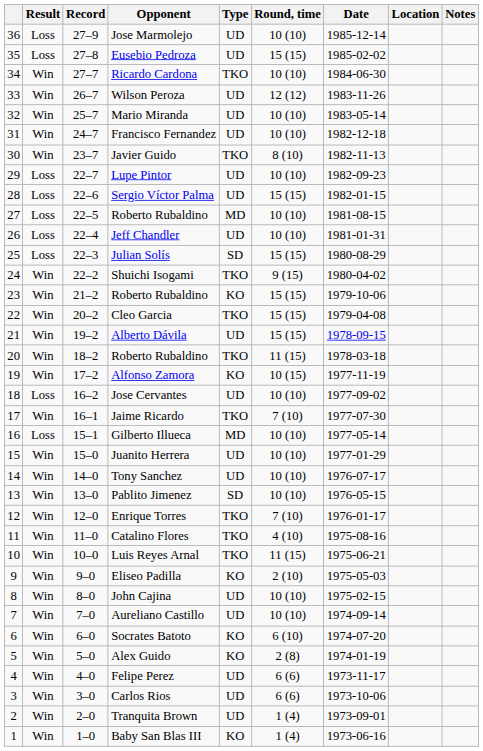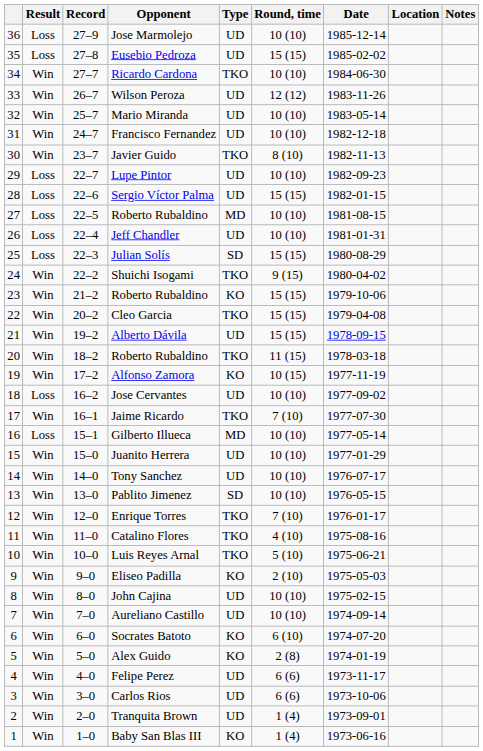 <table class=wikitable style=text-align:center>
 <tr>
 <th></th>
 <th>Result</th>
 <th>Record</th>
 <th>Opponent</th>
 <th>Type</th>
 <th>Round, time</th>
 <th>Date</th>
 <th>Location</th>
 <th>Notes</th>
 </tr>
 <tr>
 <td>36</td>
 <td>Loss</td>
 <td>27–9</td>
 <td align=left>Jose Marmolejo</td>
 <td>UD</td>
 <td>10 (10)</td>
 <td>1985-12-14</td>
 <td align=left></td>
 <td align=left></td>
 </tr>
 <tr>
 <td>35</td>
 <td>Loss</td>
 <td>27–8</td>
 <td align=left><a href='#'>Eusebio Pedroza</a></td>
 <td>UD</td>
 <td>15 (15)</td>
 <td>1985-02-02</td>
 <td align=left></td>
 <td align=left></td>
 </tr>
 <tr>
 <td>34</td>
 <td>Win</td>
 <td>27–7</td>
 <td align=left><a href='#'>Ricardo Cardona</a></td>
 <td>TKO</td>
 <td>10 (10)</td>
 <td>1984-06-30</td>
 <td align=left></td>
 <td align=left></td>
 </tr>
 <tr>
 <td>33</td>
 <td>Win</td>
 <td>26–7</td>
 <td align=left>Wilson Peroza</td>
 <td>UD</td>
 <td>12 (12)</td>
 <td>1983-11-26</td>
 <td align=left></td>
 <td align=left></td>
 </tr>
 <tr>
 <td>32</td>
 <td>Win</td>
 <td>25–7</td>
 <td align=left>Mario Miranda</td>
 <td>UD</td>
 <td>10 (10)</td>
 <td>1983-05-14</td>
 <td align=left></td>
 <td align=left></td>
 </tr>
 <tr>
 <td>31</td>
 <td>Win</td>
 <td>24–7</td>
 <td align=left>Francisco Fernandez</td>
 <td>UD</td>
 <td>10 (10)</td>
 <td>1982-12-18</td>
 <td align=left></td>
 <td align=left></td>
 </tr>
 <tr>
 <td>30</td>
 <td>Win</td>
 <td>23–7</td>
 <td align=left>Javier Guido</td>
 <td>TKO</td>
 <td>8 (10)</td>
 <td>1982-11-13</td>
 <td align=left></td>
 <td align=left></td>
 </tr>
 <tr>
 <td>29</td>
 <td>Loss</td>
 <td>22–7</td>
 <td align=left><a href='#'>Lupe Pintor</a></td>
 <td>UD</td>
 <td>10 (10)</td>
 <td>1982-09-23</td>
 <td align=left></td>
 <td align=left></td>
 </tr>
 <tr>
 <td>28</td>
 <td>Loss</td>
 <td>22–6</td>
 <td align=left><a href='#'>Sergio Víctor Palma</a></td>
 <td>UD</td>
 <td>15 (15)</td>
 <td>1982-01-15</td>
 <td align=left></td>
 <td align=left></td>
 </tr>
 <tr>
 <td>27</td>
 <td>Loss</td>
 <td>22–5</td>
 <td align=left>Roberto Rubaldino</td>
 <td>MD</td>
 <td>10 (10)</td>
 <td>1981-08-15</td>
 <td align=left></td>
 <td align=left></td>
 </tr>
 <tr>
 <td>26</td>
 <td>Loss</td>
 <td>22–4</td>
 <td align=left><a href='#'>Jeff Chandler</a></td>
 <td>UD</td>
 <td>10 (10)</td>
 <td>1981-01-31</td>
 <td align=left></td>
 <td align=left></td>
 </tr>
 <tr>
 <td>25</td>
 <td>Loss</td>
 <td>22–3</td>
 <td align=left><a href='#'>Julian Solís</a></td>
 <td>SD</td>
 <td>15 (15)</td>
 <td>1980-08-29</td>
 <td align=left></td>
 <td align=left></td>
 </tr>
 <tr>
 <td>24</td>
 <td>Win</td>
 <td>22–2</td>
 <td align=left>Shuichi Isogami</td>
 <td>TKO</td>
 <td>9 (15)</td>
 <td>1980-04-02</td>
 <td align=left></td>
 <td align=left></td>
 </tr>
 <tr>
 <td>23</td>
 <td>Win</td>
 <td>21–2</td>
 <td align=left>Roberto Rubaldino</td>
 <td>KO</td>
 <td>15 (15)</td>
 <td>1979-10-06</td>
 <td align=left></td>
 <td align=left></td>
 </tr>
 <tr>
 <td>22</td>
 <td>Win</td>
 <td>20–2</td>
 <td align=left>Cleo Garcia</td>
 <td>TKO</td>
 <td>15 (15)</td>
 <td>1979-04-08</td>
 <td align=left></td>
 <td align=left></td>
 </tr>
 <tr>
 <td>21</td>
 <td>Win</td>
 <td>19–2</td>
 <td align=left><a href='#'>Alberto Dávila</a></td>
 <td>UD</td>
 <td>15 (15)</td>
 <td><a href='#'>1978-09-15</a></td>
 <td align=left></td>
 <td align=left></td>
 </tr>
 <tr>
 <td>20</td>
 <td>Win</td>
 <td>18–2</td>
 <td align=left>Roberto Rubaldino</td>
 <td>TKO</td>
 <td>11 (15)</td>
 <td>1978-03-18</td>
 <td align=left></td>
 <td align=left></td>
 </tr>
 <tr>
 <td>19</td>
 <td>Win</td>
 <td>17–2</td>
 <td align=left><a href='#'>Alfonso Zamora</a></td>
 <td>KO</td>
 <td>10 (15)</td>
 <td>1977-11-19</td>
 <td align=left></td>
 <td align=left></td>
 </tr>
 <tr>
 <td>18</td>
 <td>Loss</td>
 <td>16–2</td>
 <td align=left>Jose Cervantes</td>
 <td>UD</td>
 <td>10 (10)</td>
 <td>1977-09-02</td>
 <td align=left></td>
 <td align=left></td>
 </tr>
 <tr>
 <td>17</td>
 <td>Win</td>
 <td>16–1</td>
 <td align=left>Jaime Ricardo</td>
 <td>TKO</td>
 <td>7 (10)</td>
 <td>1977-07-30</td>
 <td align=left></td>
 <td align=left></td>
 </tr>
 <tr>
 <td>16</td>
 <td>Loss</td>
 <td>15–1</td>
 <td align=left>Gilberto Illueca</td>
 <td>MD</td>
 <td>10 (10)</td>
 <td>1977-05-14</td>
 <td align=left></td>
 <td align=left></td>
 </tr>
 <tr>
 <td>15</td>
 <td>Win</td>
 <td>15–0</td>
 <td align=left>Juanito Herrera</td>
 <td>UD</td>
 <td>10 (10)</td>
 <td>1977-01-29</td>
 <td align=left></td>
 <td align=left></td>
 </tr>
 <tr>
 <td>14</td>
 <td>Win</td>
 <td>14–0</td>
 <td align=left>Tony Sanchez</td>
 <td>UD</td>
 <td>10 (10)</td>
 <td>1976-07-17</td>
 <td align=left></td>
 <td align=left></td>
 </tr>
 <tr>
 <td>13</td>
 <td>Win</td>
 <td>13–0</td>
 <td align=left>Pablito Jimenez</td>
 <td>SD</td>
 <td>10 (10)</td>
 <td>1976-05-15</td>
 <td align=left></td>
 <td align=left></td>
 </tr>
 <tr>
 <td>12</td>
 <td>Win</td>
 <td>12–0</td>
 <td align=left>Enrique Torres</td>
 <td>TKO</td>
 <td>7 (10)</td>
 <td>1976-01-17</td>
 <td align=left></td>
 <td align=left></td>
 </tr>
 <tr>
 <td>11</td>
 <td>Win</td>
 <td>11–0</td>
 <td align=left>Catalino Flores</td>
 <td>TKO</td>
 <td>4 (10)</td>
 <td>1975-08-16</td>
 <td align=left></td>
 <td align=left></td>
 </tr>
 <tr>
 <td>10</td>
 <td>Win</td>
 <td>10–0</td>
 <td align=left>Luis Reyes Arnal</td>
 <td>TKO</td>
-<td>11 (15)</td>
+<td>5 (10)</td>
 <td>1975-06-21</td>
 <td align=left></td>
 <td align=left></td>
 </tr>
 <tr>
 <td>9</td>
 <td>Win</td>
 <td>9–0</td>
 <td align=left>Eliseo Padilla</td>
 <td>KO</td>
 <td>2 (10)</td>
 <td>1975-05-03</td>
 <td align=left></td>
 <td align=left></td>
 </tr>
 <tr>
 <td>8</td>
 <td>Win</td>
 <td>8–0</td>
 <td align=left>John Cajina</td>
 <td>UD</td>
 <td>10 (10)</td>
 <td>1975-02-15</td>
 <td align=left></td>
 <td align=left></td>
 </tr>
 <tr>
 <td>7</td>
 <td>Win</td>
 <td>7–0</td>
 <td align=left>Aureliano Castillo</td>
 <td>UD</td>
 <td>10 (10)</td>
 <td>1974-09-14</td>
 <td align=left></td>
 <td align=left></td>
 </tr>
 <tr>
 <td>6</td>
 <td>Win</td>
 <td>6–0</td>
 <td align=left>Socrates Batoto</td>
 <td>KO</td>
 <td>6 (10)</td>
 <td>1974-07-20</td>
 <td align=left></td>
 <td align=left></td>
 </tr>
 <tr>
 <td>5</td>
 <td>Win</td>
 <td>5–0</td>
 <td align=left>Alex Guido</td>
 <td>KO</td>
 <td>2 (8)</td>
 <td>1974-01-19</td>
 <td align=left></td>
 <td align=left></td>
 </tr>
 <tr>
 <td>4</td>
 <td>Win</td>
 <td>4–0</td>
 <td align=left>Felipe Perez</td>
 <td>UD</td>
 <td>6 (6)</td>
 <td>1973-11-17</td>
 <td align=left></td>
 <td align=left></td>
 </tr>
 <tr>
 <td>3</td>
 <td>Win</td>
 <td>3–0</td>
 <td align=left>Carlos Rios</td>
 <td>UD</td>
 <td>6 (6)</td>
 <td>1973-10-06</td>
 <td align=left></td>
 <td align=left></td>
 </tr>
 <tr>
 <td>2</td>
 <td>Win</td>
 <td>2–0</td>
 <td align=left>Tranquita Brown</td>
 <td>UD</td>
 <td>1 (4)</td>
 <td>1973-09-01</td>
 <td align=left></td>
 <td align=left></td>
 </tr>
 <tr>
 <td>1</td>
 <td>Win</td>
 <td>1–0</td>
 <td align=left>Baby San Blas III</td>
 <td>KO</td>
 <td>1 (4)</td>
 <td>1973-06-16</td>
 <td align=left></td>
 <td align=left></td>
 </tr>
 </table>
